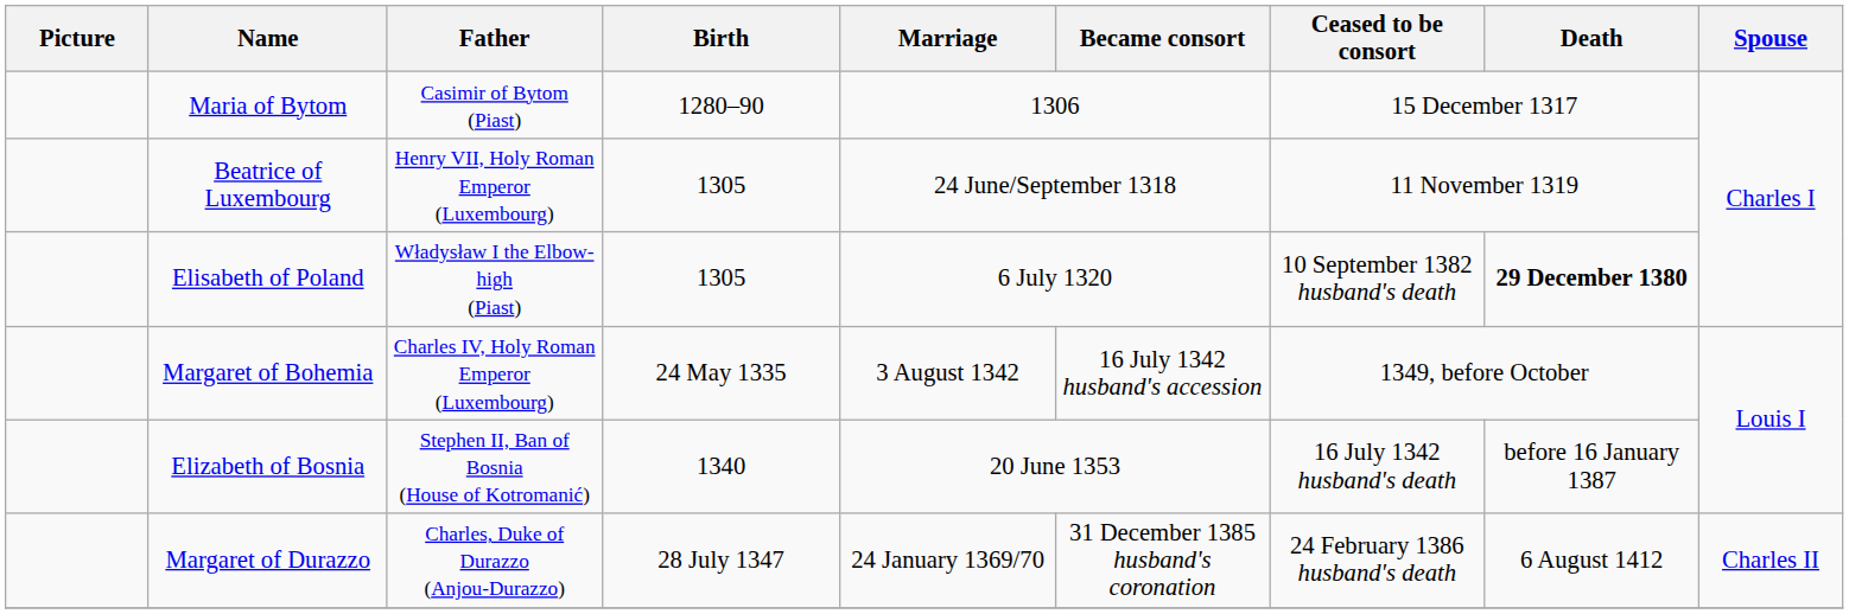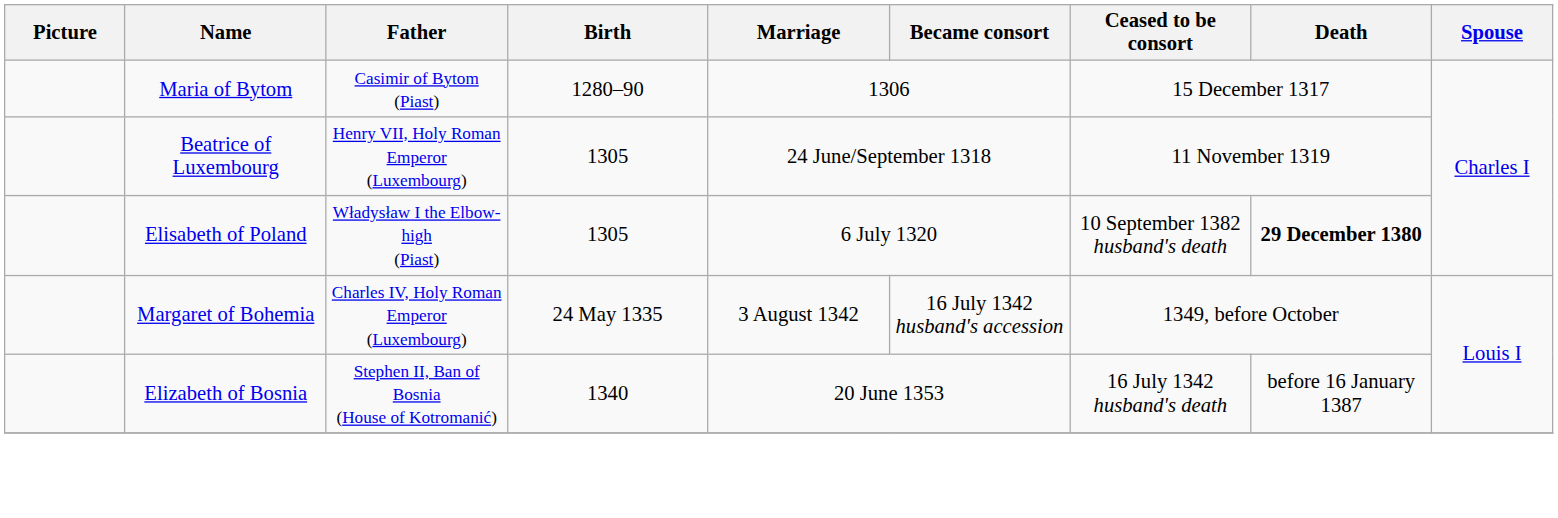 <table width=95% class="wikitable">
 <tr>
 <th width = "6%">Picture</th>
 <th width = "10%">Name</th>
 <th width = "9%">Father</th>
 <th width = "10%">Birth</th>
 <th width = "9%">Marriage</th>
 <th width = "9%">Became consort</th>
 <th width = "9%">Ceased to be consort</th>
 <th width = "9%">Death</th>
 <th width = "6%"><a href='#'>Spouse</a></th>
 </tr>
 <tr>
 <td style="text-align:center"></td>
 <td style="text-align:center"><a href='#'>Maria of Bytom</a></td>
 <td style="text-align:center"><small><a href='#'>Casimir of Bytom</a><br>(<a href='#'>Piast</a>)</small></td>
 <td style="text-align:center">1280–90</td>
 <td style="text-align:center" colspan="2">1306</td>
 <td style="text-align:center" colspan="2">15 December 1317</td>
 <td style="text-align:center" rowspan="3"><a href='#'>Charles I</a></td>
 </tr>
 <tr>
 <td style="text-align:center"></td>
 <td style="text-align:center"><a href='#'>Beatrice of Luxembourg</a></td>
 <td style="text-align:center"><small><a href='#'>Henry VII, Holy Roman Emperor</a><br>(<a href='#'>Luxembourg</a>)</small></td>
 <td style="text-align:center">1305</td>
 <td style="text-align:center" colspan="2">24 June/September 1318</td>
 <td style="text-align:center" colspan="2">11 November 1319</td>
 </tr>
 <tr>
 <td style="text-align:center"></td>
 <td style="text-align:center"><a href='#'>Elisabeth of Poland</a></td>
 <td style="text-align:center"><small><a href='#'>Władysław I the Elbow-high</a><br>(<a href='#'>Piast</a>)</small></td>
 <td style="text-align:center">1305</td>
 <td style="text-align:center" colspan="2">6 July 1320</td>
 <td style="text-align:center">10 September 1382<br><em>husband's death</em></td>
 <td style="text-align:center"><strong>29 December 1380</strong></td>
 </tr>
 <tr>
 <td style="text-align:center"></td>
 <td style="text-align:center"><a href='#'>Margaret of Bohemia</a></td>
 <td style="text-align:center"><small><a href='#'>Charles IV, Holy Roman Emperor</a> <br>(<a href='#'>Luxembourg</a>)</small></td>
 <td style="text-align:center">24 May 1335</td>
 <td style="text-align:center">3 August 1342</td>
 <td style="text-align:center">16 July 1342<br><em>husband's accession</em></td>
 <td style="text-align:center" colspan="2">1349, before October</td>
 <td style="text-align:center" rowspan="2"><a href='#'>Louis I</a></td>
 </tr>
 <tr>
 <td style="text-align:center"></td>
 <td style="text-align:center"><a href='#'>Elizabeth of Bosnia</a></td>
 <td style="text-align:center"><small><a href='#'>Stephen II, Ban of Bosnia</a><br>(<a href='#'>House of Kotromanić</a>)</small></td>
 <td style="text-align:center">1340</td>
 <td style="text-align:center" colspan="2">20 June 1353</td>
 <td style="text-align:center">16 July 1342<br><em>husband's death</em></td>
 <td style="text-align:center">before 16 January 1387</td>
 </tr>
 <tr>
-<td style="text-align:center"></td>
-<td style="text-align:center"><a href='#'>Margaret of Durazzo</a></td>
-<td style="text-align:center"><small><a href='#'>Charles, Duke of Durazzo</a><br>(<a href='#'>Anjou-Durazzo</a>)</small></td>
-<td style="text-align:center">28 July 1347</td>
-<td style="text-align:center">24 January 1369/70</td>
-<td style="text-align:center">31 December 1385<br><em>husband's coronation</em></td>
-<td style="text-align:center">24 February 1386<br><em>husband's death</em></td>
-<td style="text-align:center">6 August 1412</td>
-<td style="text-align:center"><a href='#'>Charles II</a></td>
-</tr>
-<tr>
 </tr>
 </table>
